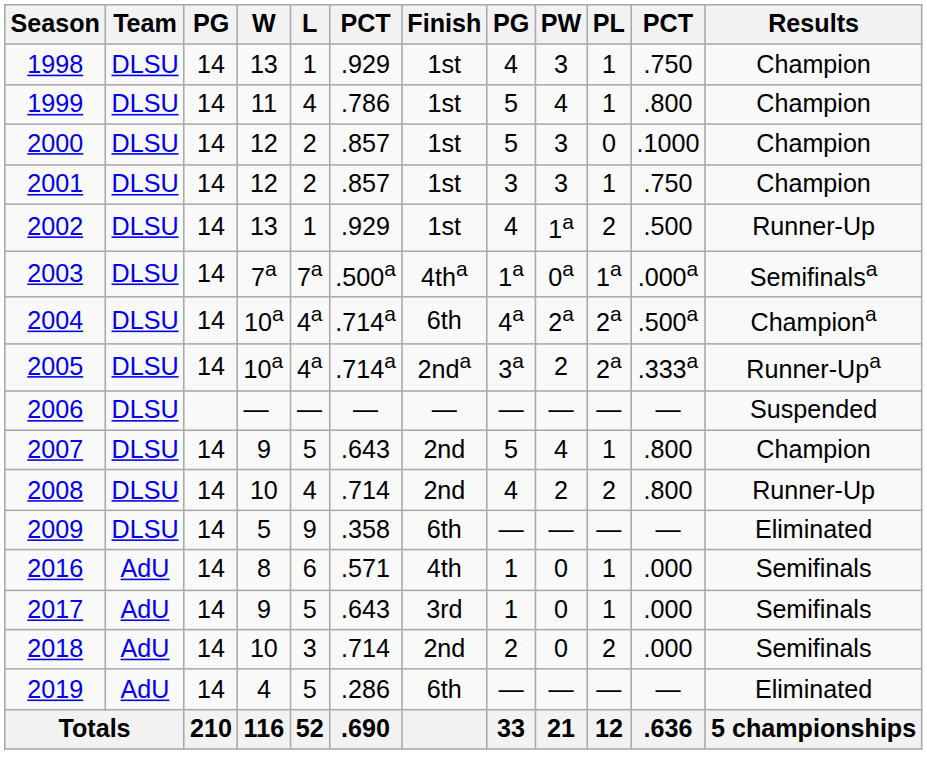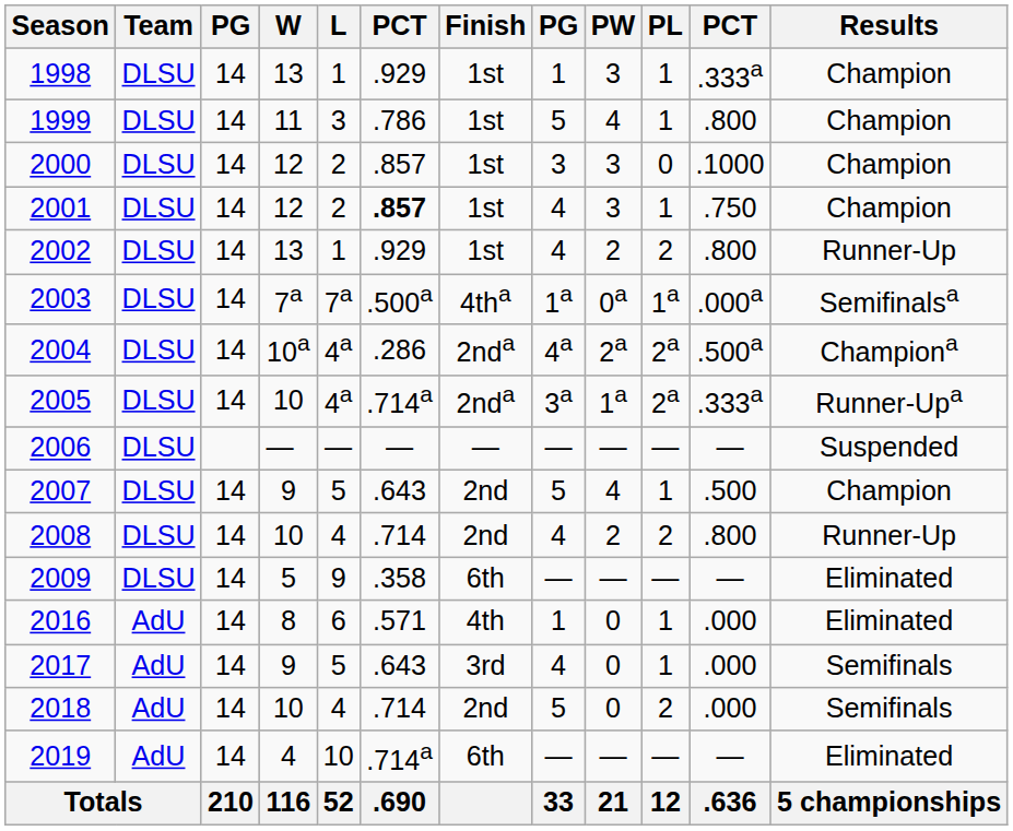 <table class=wikitable style="text-align:center">
 <tr>
 <th>Season</th>
 <th>Team</th>
 <th>PG</th>
 <th>W</th>
 <th>L</th>
 <th>PCT</th>
 <th>Finish</th>
 <th>PG</th>
 <th>PW</th>
 <th>PL</th>
 <th>PCT</th>
 <th>Results</th>
 </tr>
 <tr>
 <td><a href='#'>1998</a></td>
 <td><a href='#'>DLSU</a></td>
 <td>14</td>
 <td>13</td>
 <td>1</td>
 <td>.929</td>
 <td>1st</td>
-<td>4</td>
+<td>1</td>
 <td>3</td>
 <td>1</td>
-<td>.750</td>
+<td>.333<sup>a</sup></td>
 <td>Champion</td>
 </tr>
 <tr>
 <td><a href='#'>1999</a></td>
 <td><a href='#'>DLSU</a></td>
 <td>14</td>
 <td>11</td>
-<td>4</td>
+<td>3</td>
 <td>.786</td>
 <td>1st</td>
 <td>5</td>
 <td>4</td>
 <td>1</td>
 <td>.800</td>
 <td>Champion</td>
 </tr>
 <tr>
 <td><a href='#'>2000</a></td>
 <td><a href='#'>DLSU</a></td>
 <td>14</td>
 <td>12</td>
 <td>2</td>
 <td>.857</td>
 <td>1st</td>
-<td>5</td>
+<td>3</td>
 <td>3</td>
 <td>0</td>
 <td>.1000</td>
 <td>Champion</td>
 </tr>
 <tr>
 <td><a href='#'>2001</a></td>
 <td><a href='#'>DLSU</a></td>
 <td>14</td>
 <td>12</td>
 <td>2</td>
-<td>.857</td>
+<td><strong>.857</strong></td>
 <td>1st</td>
-<td>3</td>
+<td>4</td>
 <td>3</td>
 <td>1</td>
 <td>.750</td>
 <td>Champion</td>
 </tr>
 <tr>
 <td><a href='#'>2002</a></td>
 <td><a href='#'>DLSU</a></td>
 <td>14</td>
 <td>13</td>
 <td>1</td>
 <td>.929</td>
 <td>1st</td>
 <td>4</td>
-<td>1<sup>a</sup></td>
 <td>2</td>
-<td>.500</td>
+<td>2</td>
+<td>.800</td>
 <td>Runner-Up</td>
 </tr>
 <tr>
 <td><a href='#'>2003</a></td>
 <td><a href='#'>DLSU</a></td>
 <td>14</td>
 <td rowspan="1">7<sup>a</sup></td>
 <td>7<sup>a</sup></td>
 <td>.500<sup>a</sup></td>
 <td>4th<sup>a</sup></td>
 <td>1<sup>a</sup></td>
 <td>0<sup>a</sup></td>
 <td>1<sup>a</sup></td>
 <td>.000<sup>a</sup></td>
 <td colspan="1">Semifinals<sup>a</sup></td>
 </tr>
 <tr>
 <td><a href='#'>2004</a></td>
 <td><a href='#'>DLSU</a></td>
 <td>14</td>
 <td rowspan="1">10<sup>a</sup></td>
 <td>4<sup>a</sup></td>
-<td>.714<sup>a</sup></td>
-<td>6th</td>
+<td>.286</td>
+<td>2nd<sup>a</sup></td>
 <td>4<sup>a</sup></td>
 <td>2<sup>a</sup></td>
 <td>2<sup>a</sup></td>
 <td>.500<sup>a</sup></td>
 <td>Champion<sup>a</sup></td>
 </tr>
 <tr>
 <td><a href='#'>2005</a></td>
 <td><a href='#'>DLSU</a></td>
 <td>14</td>
-<td rowspan="1" align="left">10<sup>a</sup></td>
+<td>10</td>
 <td>4<sup>a</sup></td>
 <td>.714<sup>a</sup></td>
 <td>2nd<sup>a</sup></td>
 <td>3<sup>a</sup></td>
-<td>2</td>
+<td>1<sup>a</sup></td>
 <td>2<sup>a</sup></td>
 <td>.333<sup>a</sup></td>
 <td>Runner-Up<sup>a</sup></td>
 </tr>
 <tr>
 <td><a href='#'>2006</a></td>
 <td><a href='#'>DLSU</a></td>
 <td></td>
 <td align="left">—</td>
 <td>—</td>
 <td>—</td>
 <td>—</td>
 <td>—</td>
 <td>—</td>
 <td>—</td>
 <td>—</td>
 <td>Suspended</td>
 </tr>
 <tr>
 <td><a href='#'>2007</a></td>
 <td><a href='#'>DLSU</a></td>
 <td>14</td>
 <td>9</td>
 <td>5</td>
 <td>.643</td>
 <td>2nd</td>
 <td>5</td>
 <td>4</td>
 <td>1</td>
-<td>.800</td>
+<td>.500</td>
 <td>Champion</td>
 </tr>
 <tr>
 <td><a href='#'>2008</a></td>
 <td><a href='#'>DLSU</a></td>
 <td>14</td>
 <td>10</td>
 <td>4</td>
 <td>.714</td>
 <td>2nd</td>
 <td>4</td>
 <td>2</td>
 <td>2</td>
 <td>.800</td>
 <td>Runner-Up</td>
 </tr>
 <tr>
 <td><a href='#'>2009</a></td>
 <td><a href='#'>DLSU</a></td>
 <td>14</td>
 <td>5</td>
 <td>9</td>
 <td>.358</td>
 <td>6th</td>
 <td>—</td>
 <td>—</td>
 <td>—</td>
 <td>—</td>
 <td>Eliminated</td>
 </tr>
 <tr>
 <td><a href='#'>2016</a></td>
 <td><a href='#'>AdU</a></td>
 <td>14</td>
 <td>8</td>
 <td>6</td>
 <td>.571</td>
 <td>4th</td>
 <td>1</td>
 <td>0</td>
 <td>1</td>
 <td>.000</td>
-<td>Semifinals</td>
+<td>Eliminated</td>
 </tr>
 <tr>
 <td><a href='#'>2017</a></td>
 <td><a href='#'>AdU</a></td>
 <td>14</td>
 <td>9</td>
 <td>5</td>
 <td>.643</td>
 <td>3rd</td>
-<td>1</td>
+<td>4</td>
 <td>0</td>
 <td>1</td>
 <td>.000</td>
 <td>Semifinals</td>
 </tr>
 <tr>
 <td><a href='#'>2018</a></td>
 <td><a href='#'>AdU</a></td>
 <td>14</td>
 <td>10</td>
-<td>3</td>
+<td>4</td>
 <td>.714</td>
 <td>2nd</td>
-<td>2</td>
+<td>5</td>
 <td>0</td>
 <td>2</td>
 <td>.000</td>
 <td>Semifinals</td>
 </tr>
 <tr>
 <td><a href='#'>2019</a></td>
 <td><a href='#'>AdU</a></td>
 <td>14</td>
 <td>4</td>
-<td>5</td>
-<td>.286</td>
+<td>10</td>
+<td>.714<sup>a</sup></td>
 <td>6th</td>
 <td>—</td>
 <td>—</td>
 <td>—</td>
 <td>—</td>
 <td>Eliminated</td>
 </tr>
 <tr>
 <th colspan="2">Totals</th>
 <th>210</th>
 <th>116</th>
 <th>52</th>
 <th>.690</th>
 <th></th>
 <th>33</th>
 <th>21</th>
 <th>12</th>
 <th>.636</th>
 <th>5 championships</th>
 </tr>
 </table>
